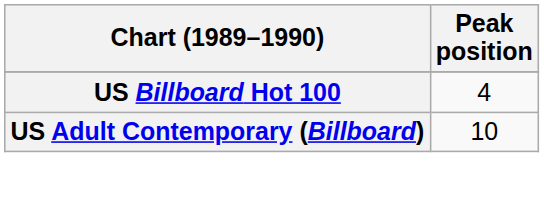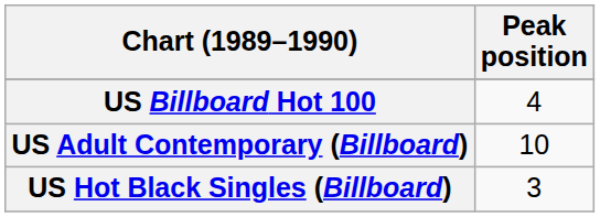 <table class="wikitable sortable plainrowheaders" style="text-align:center">
 <tr>
 <th>Chart (1989–1990)</th>
 <th>Peak<br>position</th>
 </tr>
 <tr>
 </tr>
 <tr>
 </tr>
 <tr>
 </tr>
 <tr>
 <th scope="row">US <a href='#'><em>Billboard</em> Hot 100</a></th>
 <td>4</td>
 </tr>
 <tr>
 <th scope="row">US <a href='#'>Adult Contemporary</a> (<em><a href='#'>Billboard</a></em>)</th>
 <td>10</td>
 </tr>
+<tr>
+<th scope="row">US <a href='#'>Hot Black Singles</a> (<em><a href='#'>Billboard</a></em>)</th>
+<td>3</td>
+</tr>
 </table>
